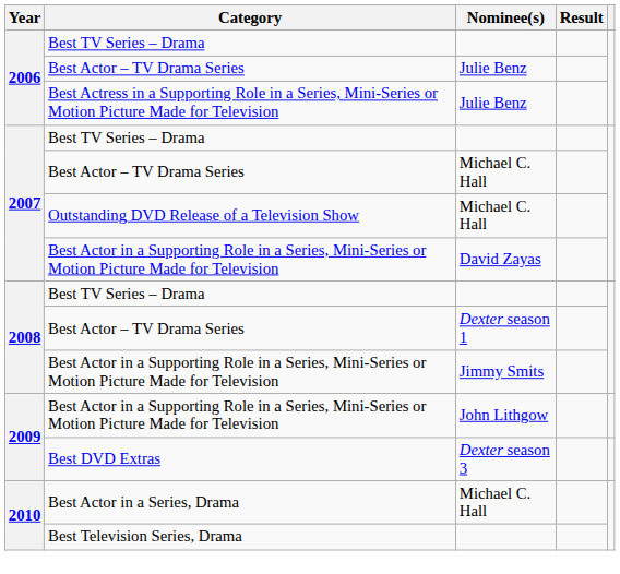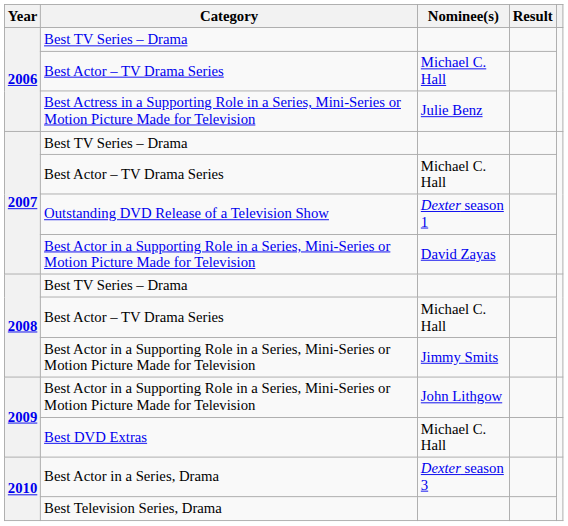 <table class="wikitable sortable plainrowheaders">
 <tr>
 <th scope=col>Year</th>
 <th scope=col>Category</th>
 <th scope=col>Nominee(s)</th>
 <th scope=col>Result</th>
 <th scope=col class="unsortable"></th>
 </tr>
 <tr>
 <th scope=rowgroup rowspan="3"><a href='#'>2006</a></th>
 <td><a href='#'>Best TV Series – Drama</a></td>
 <td></td>
 <td></td>
 <td rowspan="3"></td>
 </tr>
 <tr>
 <td><a href='#'>Best Actor – TV Drama Series</a></td>
-<td data-sort-value="Benz, Julie"><a href='#'>Julie Benz</a></td>
+<td data-sort-value="Hall, Michael C."><a href='#'>Michael C. Hall</a></td>
 <td></td>
 </tr>
 <tr>
 <td><a href='#'>Best Actress in a Supporting Role in a Series, Mini-Series or Motion Picture Made for Television</a></td>
 <td data-sort-value="Benz, Julie"><a href='#'>Julie Benz</a></td>
 <td></td>
 </tr>
 <tr>
 <th scope=rowgroup rowspan="4"><a href='#'>2007</a></th>
 <td>Best TV Series – Drama</td>
 <td></td>
 <td></td>
 <td rowspan="4"></td>
 </tr>
 <tr>
 <td>Best Actor – TV Drama Series</td>
 <td data-sort-value="Hall, Michael C.">Michael C. Hall</td>
 <td></td>
 </tr>
 <tr>
 <td><a href='#'>Outstanding DVD Release of a Television Show</a></td>
-<td data-sort-value="Hall, Michael C.">Michael C. Hall</td>
+<td><a href='#'><em>Dexter</em> season 1</a></td>
 <td></td>
 </tr>
 <tr>
 <td><a href='#'>Best Actor in a Supporting Role in a Series, Mini-Series or Motion Picture Made for Television</a></td>
 <td data-sort-value="Zayas, David"><a href='#'>David Zayas</a></td>
 <td></td>
 </tr>
 <tr>
 <th scope=rowgroup rowspan="3"><a href='#'>2008</a></th>
 <td>Best TV Series – Drama</td>
 <td></td>
 <td></td>
 <td rowspan="3"></td>
 </tr>
 <tr>
 <td>Best Actor – TV Drama Series</td>
-<td><a href='#'><em>Dexter</em> season 1</a></td>
+<td data-sort-value="Hall, Michael C.">Michael C. Hall</td>
 <td></td>
 </tr>
 <tr>
 <td>Best Actor in a Supporting Role in a Series, Mini-Series or Motion Picture Made for Television</td>
 <td data-sort-value="Smits, Jimmy"><a href='#'>Jimmy Smits</a></td>
 <td></td>
 </tr>
 <tr>
 <th scope=rowgroup rowspan="2"><a href='#'>2009</a></th>
 <td>Best Actor in a Supporting Role in a Series, Mini-Series or Motion Picture Made for Television</td>
 <td data-sort-value="Lithgow, John"><a href='#'>John Lithgow</a></td>
 <td></td>
 <td></td>
 </tr>
 <tr>
 <td><a href='#'>Best DVD Extras</a></td>
-<td><a href='#'><em>Dexter</em> season 3</a></td>
+<td data-sort-value="Hall, Michael C.">Michael C. Hall</td>
 <td></td>
 <td></td>
 </tr>
 <tr>
 <th scope=rowgroup rowspan="2"><a href='#'>2010</a></th>
 <td>Best Actor in a Series, Drama</td>
-<td data-sort-value="Hall, Michael C.">Michael C. Hall</td>
+<td><a href='#'><em>Dexter</em> season 3</a></td>
 <td></td>
 <td rowspan="2"></td>
 </tr>
 <tr>
 <td>Best Television Series, Drama</td>
 <td></td>
 <td></td>
 </tr>
 </table>
